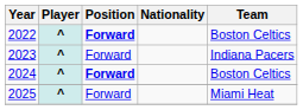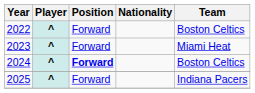 <table class="wikitable plainrowheaders sortable" summary="Year (sortable), Player (sortable), Position (sortable), Place of birth (sortable) and Team (sortable)">
 <tr>
 <th scope="col">Year</th>
 <th scope="col">Player</th>
 <th scope="col">Position</th>
 <th scope="col">Nationality</th>
 <th scope="col">Team</th>
 </tr>
 <tr>
 <td><a href='#'>2022</a></td>
 <th scope="row" style="background-color:#CFECEC;">^</th>
-<td><strong><a href='#'>Forward</a></strong></td>
+<td><a href='#'>Forward</a></td>
 <td></td>
 <td><a href='#'>Boston Celtics</a></td>
 </tr>
 <tr>
 <td><a href='#'>2023</a></td>
 <th scope="row" style="background-color:#CFECEC;">^</th>
 <td><a href='#'>Forward</a></td>
 <td></td>
-<td><a href='#'>Indiana Pacers</a></td>
+<td><a href='#'>Miami Heat</a></td>
 </tr>
 <tr>
 <td><a href='#'>2024</a></td>
 <th scope="row" style="background-color:#CFECEC;">^</th>
 <td><strong><a href='#'>Forward</a></strong></td>
 <td></td>
 <td><a href='#'>Boston Celtics</a></td>
 </tr>
 <tr>
 </tr>
 <tr>
 <td><a href='#'>2025</a></td>
 <th scope="row" style="background-color:#CFECEC;">^</th>
 <td><a href='#'>Forward</a></td>
 <td></td>
-<td><a href='#'>Miami Heat</a></td>
+<td><a href='#'>Indiana Pacers</a></td>
 </tr>
 <tr>
 </tr>
 </table>
